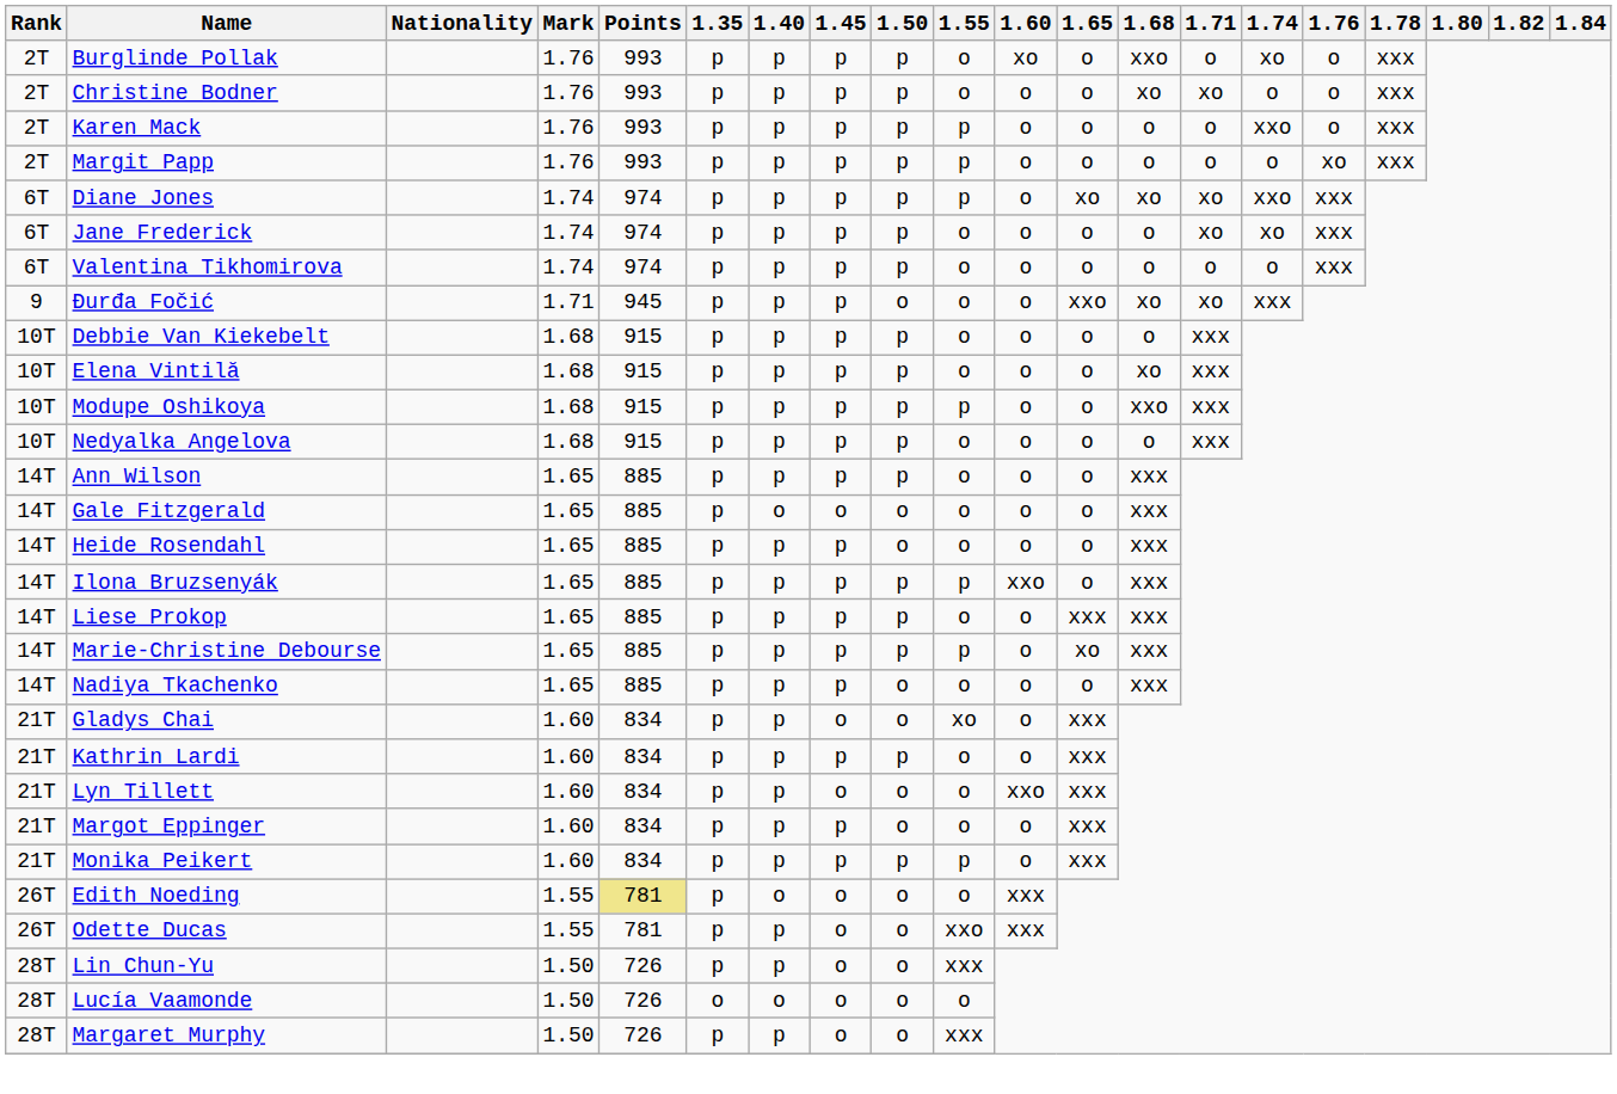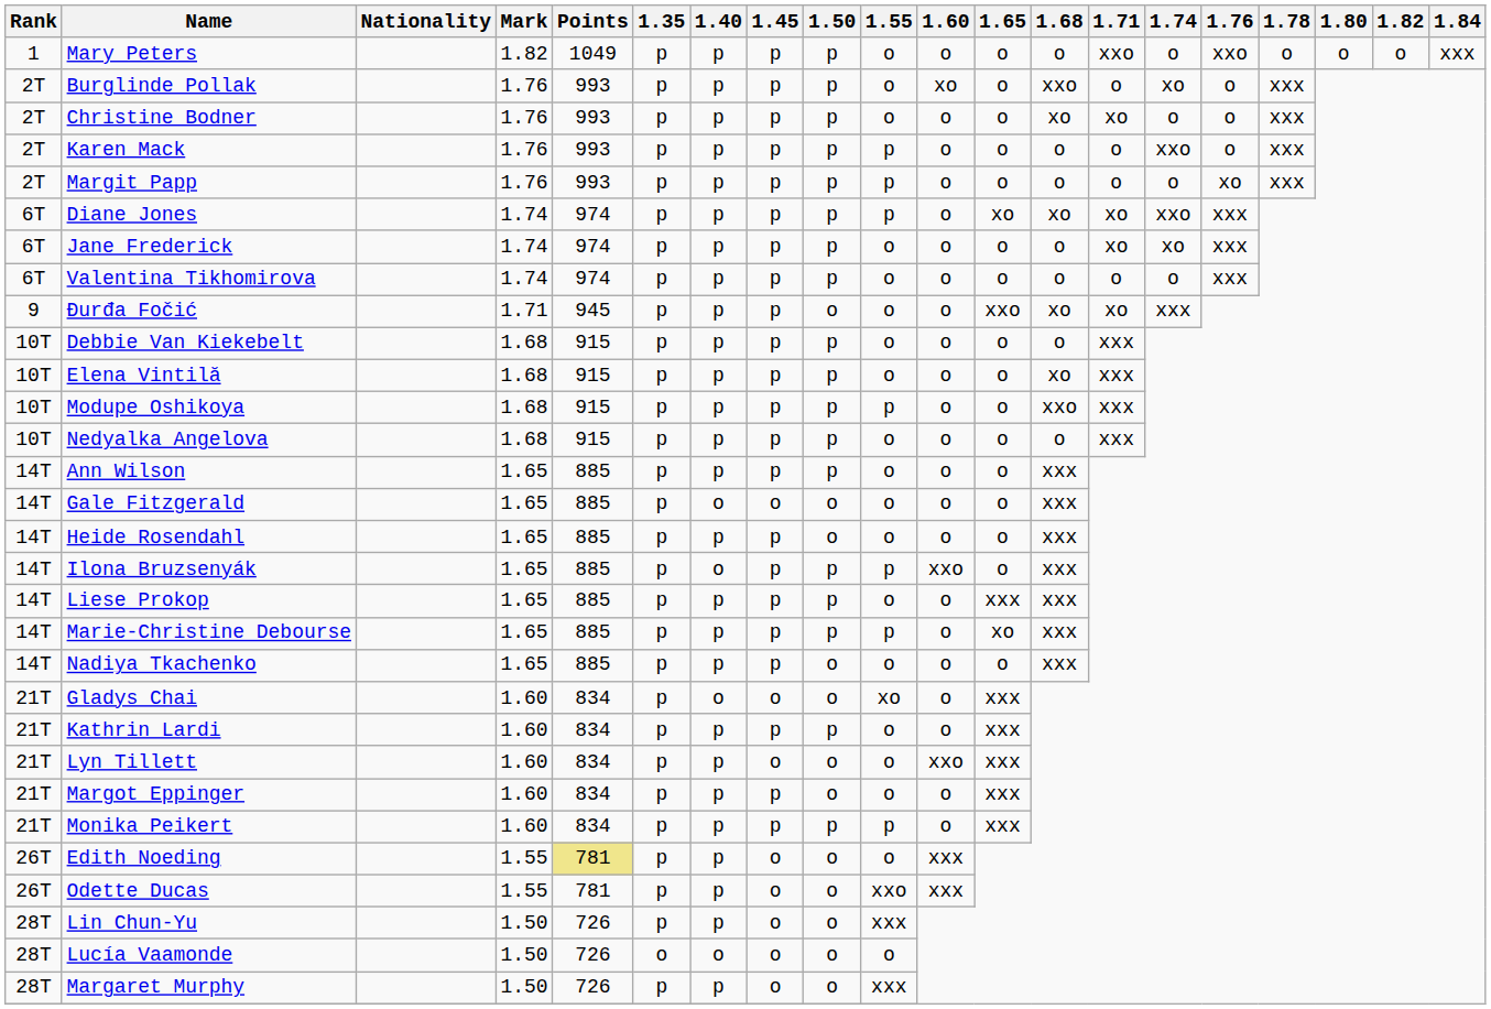 <table class="wikitable sortable" style="text-align:center">
 <tr>
 <th>Rank</th>
 <th>Name</th>
 <th>Nationality</th>
 <th>Mark</th>
 <th>Points</th>
 <th>1.35</th>
 <th>1.40</th>
 <th>1.45</th>
 <th>1.50</th>
 <th>1.55</th>
 <th>1.60</th>
 <th>1.65</th>
 <th>1.68</th>
 <th>1.71</th>
 <th>1.74</th>
 <th>1.76</th>
 <th>1.78</th>
 <th>1.80</th>
 <th>1.82</th>
 <th>1.84</th>
+</tr>
+<tr>
+<td>1</td>
+<td align=left><a href='#'>Mary Peters</a></td>
+<td align=left></td>
+<td>1.82</td>
+<td>1049</td>
+<td>p</td>
+<td>p</td>
+<td>p</td>
+<td>p</td>
+<td>o</td>
+<td>o</td>
+<td>o</td>
+<td>o</td>
+<td>xxo</td>
+<td>o</td>
+<td>xxo</td>
+<td>o</td>
+<td>o</td>
+<td>o</td>
+<td>xxx</td>
 </tr>
 <tr>
 <td>2T</td>
 <td align=left><a href='#'>Burglinde Pollak</a></td>
 <td align=left></td>
 <td>1.76</td>
 <td>993</td>
 <td>p</td>
 <td>p</td>
 <td>p</td>
 <td>p</td>
 <td>o</td>
 <td>xo</td>
 <td>o</td>
 <td>xxo</td>
 <td>o</td>
 <td>xo</td>
 <td>o</td>
 <td>xxx</td>
 </tr>
 <tr>
 <td>2T</td>
 <td align=left><a href='#'>Christine Bodner</a></td>
 <td align=left></td>
 <td>1.76</td>
 <td>993</td>
 <td>p</td>
 <td>p</td>
 <td>p</td>
 <td>p</td>
 <td>o</td>
 <td>o</td>
 <td>o</td>
 <td>xo</td>
 <td>xo</td>
 <td>o</td>
 <td>o</td>
 <td>xxx</td>
 </tr>
 <tr>
 <td>2T</td>
 <td align=left><a href='#'>Karen Mack</a></td>
 <td align=left></td>
 <td>1.76</td>
 <td>993</td>
 <td>p</td>
 <td>p</td>
 <td>p</td>
 <td>p</td>
 <td>p</td>
 <td>o</td>
 <td>o</td>
 <td>o</td>
 <td>o</td>
 <td>xxo</td>
 <td>o</td>
 <td>xxx</td>
 </tr>
 <tr>
 <td>2T</td>
 <td align=left><a href='#'>Margit Papp</a></td>
 <td align=left></td>
 <td>1.76</td>
 <td>993</td>
 <td>p</td>
 <td>p</td>
 <td>p</td>
 <td>p</td>
 <td>p</td>
 <td>o</td>
 <td>o</td>
 <td>o</td>
 <td>o</td>
 <td>o</td>
 <td>xo</td>
 <td>xxx</td>
 </tr>
 <tr>
 <td>6T</td>
 <td align=left><a href='#'>Diane Jones</a></td>
 <td align=left></td>
 <td>1.74</td>
 <td>974</td>
 <td>p</td>
 <td>p</td>
 <td>p</td>
 <td>p</td>
 <td>p</td>
 <td>o</td>
 <td>xo</td>
 <td>xo</td>
 <td>xo</td>
 <td>xxo</td>
 <td>xxx</td>
 </tr>
 <tr>
 <td>6T</td>
 <td align=left><a href='#'>Jane Frederick</a></td>
 <td align=left></td>
 <td>1.74</td>
 <td>974</td>
 <td>p</td>
 <td>p</td>
 <td>p</td>
 <td>p</td>
 <td>o</td>
 <td>o</td>
 <td>o</td>
 <td>o</td>
 <td>xo</td>
 <td>xo</td>
 <td>xxx</td>
 </tr>
 <tr>
 <td>6T</td>
 <td align=left><a href='#'>Valentina Tikhomirova</a></td>
 <td align=left></td>
 <td>1.74</td>
 <td>974</td>
 <td>p</td>
 <td>p</td>
 <td>p</td>
 <td>p</td>
 <td>o</td>
 <td>o</td>
 <td>o</td>
 <td>o</td>
 <td>o</td>
 <td>o</td>
 <td>xxx</td>
 </tr>
 <tr>
 <td>9</td>
 <td align=left><a href='#'>Đurđa Fočić</a></td>
 <td align=left></td>
 <td>1.71</td>
 <td>945</td>
 <td>p</td>
 <td>p</td>
 <td>p</td>
 <td>o</td>
 <td>o</td>
 <td>o</td>
 <td>xxo</td>
 <td>xo</td>
 <td>xo</td>
 <td>xxx</td>
 </tr>
 <tr>
 <td>10T</td>
 <td align=left><a href='#'>Debbie Van Kiekebelt</a></td>
 <td align=left></td>
 <td>1.68</td>
 <td>915</td>
 <td>p</td>
 <td>p</td>
 <td>p</td>
 <td>p</td>
 <td>o</td>
 <td>o</td>
 <td>o</td>
 <td>o</td>
 <td>xxx</td>
 </tr>
 <tr>
 <td>10T</td>
 <td align=left><a href='#'>Elena Vintilă</a></td>
 <td align=left></td>
 <td>1.68</td>
 <td>915</td>
 <td>p</td>
 <td>p</td>
 <td>p</td>
 <td>p</td>
 <td>o</td>
 <td>o</td>
 <td>o</td>
 <td>xo</td>
 <td>xxx</td>
 </tr>
 <tr>
 <td>10T</td>
 <td align=left><a href='#'>Modupe Oshikoya</a></td>
 <td align=left></td>
 <td>1.68</td>
 <td>915</td>
 <td>p</td>
 <td>p</td>
 <td>p</td>
 <td>p</td>
 <td>p</td>
 <td>o</td>
 <td>o</td>
 <td>xxo</td>
 <td>xxx</td>
 </tr>
 <tr>
 <td>10T</td>
 <td align=left><a href='#'>Nedyalka Angelova</a></td>
 <td align=left></td>
 <td>1.68</td>
 <td>915</td>
 <td>p</td>
 <td>p</td>
 <td>p</td>
 <td>p</td>
 <td>o</td>
 <td>o</td>
 <td>o</td>
 <td>o</td>
 <td>xxx</td>
 </tr>
 <tr>
 <td>14T</td>
 <td align=left><a href='#'>Ann Wilson</a></td>
 <td align=left></td>
 <td>1.65</td>
 <td>885</td>
 <td>p</td>
 <td>p</td>
 <td>p</td>
 <td>p</td>
 <td>o</td>
 <td>o</td>
 <td>o</td>
 <td>xxx</td>
 </tr>
 <tr>
 <td>14T</td>
 <td align=left><a href='#'>Gale Fitzgerald</a></td>
 <td align=left></td>
 <td>1.65</td>
 <td>885</td>
 <td>p</td>
 <td>o</td>
 <td>o</td>
 <td>o</td>
 <td>o</td>
 <td>o</td>
 <td>o</td>
 <td>xxx</td>
 </tr>
 <tr>
 <td>14T</td>
 <td align=left><a href='#'>Heide Rosendahl</a></td>
 <td align=left></td>
 <td>1.65</td>
 <td>885</td>
 <td>p</td>
 <td>p</td>
 <td>p</td>
 <td>o</td>
 <td>o</td>
 <td>o</td>
 <td>o</td>
 <td>xxx</td>
 </tr>
 <tr>
 <td>14T</td>
 <td align=left><a href='#'>Ilona Bruzsenyák</a></td>
 <td align=left></td>
 <td>1.65</td>
 <td>885</td>
 <td>p</td>
-<td>p</td>
+<td>o</td>
 <td>p</td>
 <td>p</td>
 <td>p</td>
 <td>xxo</td>
 <td>o</td>
 <td>xxx</td>
 </tr>
 <tr>
 <td>14T</td>
 <td align=left><a href='#'>Liese Prokop</a></td>
 <td align=left></td>
 <td>1.65</td>
 <td>885</td>
 <td>p</td>
 <td>p</td>
 <td>p</td>
 <td>p</td>
 <td>o</td>
 <td>o</td>
 <td>xxx</td>
 <td>xxx</td>
 </tr>
 <tr>
 <td>14T</td>
 <td align=left><a href='#'>Marie-Christine Debourse</a></td>
 <td align=left></td>
 <td>1.65</td>
 <td>885</td>
 <td>p</td>
 <td>p</td>
 <td>p</td>
 <td>p</td>
 <td>p</td>
 <td>o</td>
 <td>xo</td>
 <td>xxx</td>
 </tr>
 <tr>
 <td>14T</td>
 <td align=left><a href='#'>Nadiya Tkachenko</a></td>
 <td align=left></td>
 <td>1.65</td>
 <td>885</td>
 <td>p</td>
 <td>p</td>
 <td>p</td>
 <td>o</td>
 <td>o</td>
 <td>o</td>
 <td>o</td>
 <td>xxx</td>
 </tr>
 <tr>
 <td>21T</td>
 <td align=left><a href='#'>Gladys Chai</a></td>
 <td align=left></td>
 <td>1.60</td>
 <td>834</td>
 <td>p</td>
-<td>p</td>
+<td>o</td>
 <td>o</td>
 <td>o</td>
 <td>xo</td>
 <td>o</td>
 <td>xxx</td>
 </tr>
 <tr>
 <td>21T</td>
 <td align=left><a href='#'>Kathrin Lardi</a></td>
 <td align=left></td>
 <td>1.60</td>
 <td>834</td>
 <td>p</td>
 <td>p</td>
 <td>p</td>
 <td>p</td>
 <td>o</td>
 <td>o</td>
 <td>xxx</td>
 </tr>
 <tr>
 <td>21T</td>
 <td align=left><a href='#'>Lyn Tillett</a></td>
 <td align=left></td>
 <td>1.60</td>
 <td>834</td>
 <td>p</td>
 <td>p</td>
 <td>o</td>
 <td>o</td>
 <td>o</td>
 <td>xxo</td>
 <td>xxx</td>
 </tr>
 <tr>
 <td>21T</td>
 <td align=left><a href='#'>Margot Eppinger</a></td>
 <td align=left></td>
 <td>1.60</td>
 <td>834</td>
 <td>p</td>
 <td>p</td>
 <td>p</td>
 <td>o</td>
 <td>o</td>
 <td>o</td>
 <td>xxx</td>
 </tr>
 <tr>
 <td>21T</td>
 <td align=left><a href='#'>Monika Peikert</a></td>
 <td align=left></td>
 <td>1.60</td>
 <td>834</td>
 <td>p</td>
 <td>p</td>
 <td>p</td>
 <td>p</td>
 <td>p</td>
 <td>o</td>
 <td>xxx</td>
 </tr>
 <tr>
 <td>26T</td>
 <td align=left><a href='#'>Edith Noeding</a></td>
 <td align=left></td>
 <td>1.55</td>
 <td style="background: khaki;">781</td>
 <td>p</td>
-<td>o</td>
+<td>p</td>
 <td>o</td>
 <td>o</td>
 <td>o</td>
 <td>xxx</td>
 </tr>
 <tr>
 <td>26T</td>
 <td align=left><a href='#'>Odette Ducas</a></td>
 <td align=left></td>
 <td>1.55</td>
 <td>781</td>
 <td>p</td>
 <td>p</td>
 <td>o</td>
 <td>o</td>
 <td>xxo</td>
 <td>xxx</td>
 </tr>
 <tr>
 <td>28T</td>
 <td align=left><a href='#'>Lin Chun-Yu</a></td>
 <td align=left></td>
 <td>1.50</td>
 <td>726</td>
 <td>p</td>
 <td>p</td>
 <td>o</td>
 <td>o</td>
 <td>xxx</td>
 </tr>
 <tr>
 <td>28T</td>
 <td align=left><a href='#'>Lucía Vaamonde</a></td>
 <td align=left></td>
 <td>1.50</td>
 <td>726</td>
 <td>o</td>
 <td>o</td>
 <td>o</td>
 <td>o</td>
 <td>o</td>
 </tr>
 <tr>
 <td>28T</td>
 <td align=left><a href='#'>Margaret Murphy</a></td>
 <td align=left></td>
 <td>1.50</td>
 <td>726</td>
 <td>p</td>
 <td>p</td>
 <td>o</td>
 <td>o</td>
 <td>xxx</td>
 </tr>
 <tr>
 </tr>
 </table>
